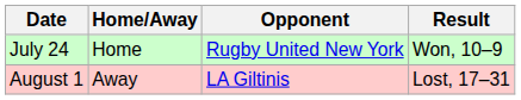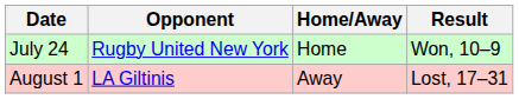 <table class="wikitable">
 <tr>
 <th>Date</th>
+<th>Opponent</th>
 <th>Home/Away</th>
-<th>Opponent</th>
 <th>Result</th>
 </tr>
 <tr style="background:#cfc;">
 <td>July 24</td>
+<td><a href='#'>Rugby United New York</a></td>
 <td>Home</td>
-<td><a href='#'>Rugby United New York</a></td>
 <td>Won, 10–9</td>
 </tr>
 <tr style="background:#fcc;">
 <td>August 1</td>
+<td><a href='#'>LA Giltinis</a></td>
 <td>Away</td>
-<td><a href='#'>LA Giltinis</a></td>
 <td>Lost, 17–31</td>
 </tr>
 </table>
